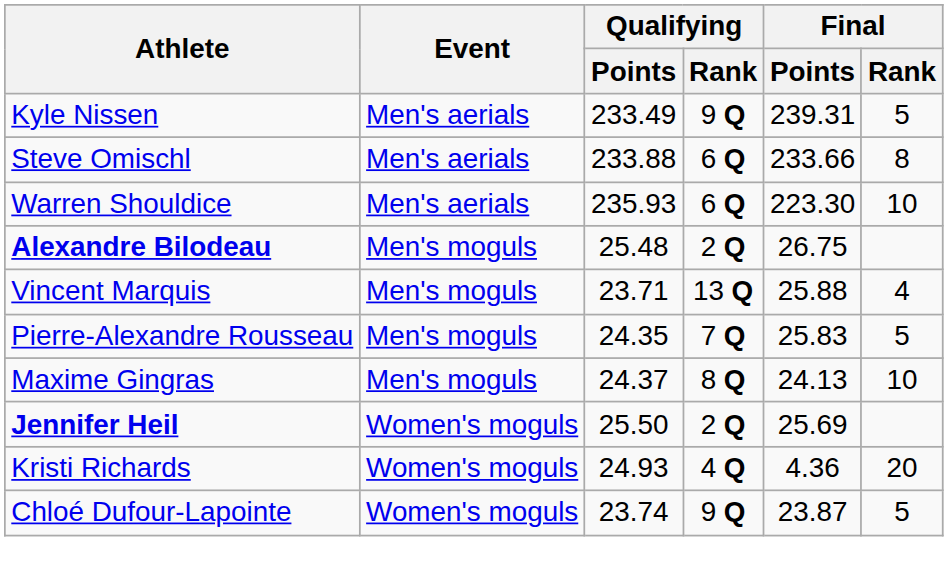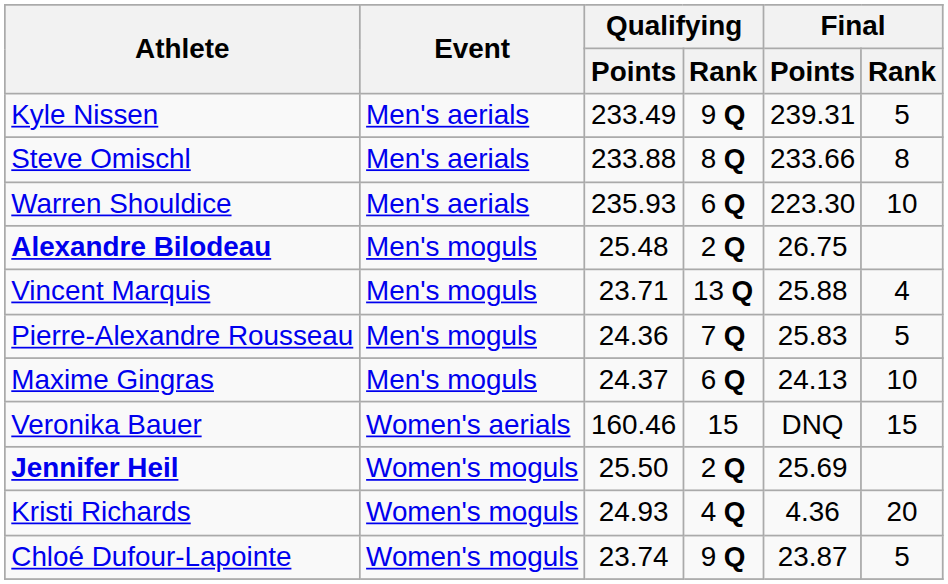 <table class="wikitable">
 <tr>
 <th rowspan="2">Athlete</th>
 <th rowspan="2">Event</th>
 <th colspan="2">Qualifying</th>
 <th colspan="2">Final</th>
 </tr>
 <tr>
 <th>Points</th>
 <th>Rank</th>
 <th>Points</th>
 <th>Rank</th>
 </tr>
 <tr>
 <td><a href='#'>Kyle Nissen</a></td>
 <td><a href='#'>Men's aerials</a></td>
 <td align="center">233.49</td>
 <td align="center">9 <strong>Q</strong></td>
 <td align="center">239.31</td>
 <td align="center">5</td>
 </tr>
 <tr>
 <td><a href='#'>Steve Omischl</a></td>
 <td><a href='#'>Men's aerials</a></td>
 <td align="center">233.88</td>
-<td align="center">6 <strong>Q</strong></td>
+<td align="center">8 <strong>Q</strong></td>
 <td align="center">233.66</td>
 <td align="center">8</td>
 </tr>
 <tr>
 <td><a href='#'>Warren Shouldice</a></td>
 <td><a href='#'>Men's aerials</a></td>
 <td align="center">235.93</td>
 <td align="center">6 <strong>Q</strong></td>
 <td align="center">223.30</td>
 <td align="center">10</td>
 </tr>
 <tr>
 <td><strong><a href='#'>Alexandre Bilodeau</a></strong></td>
 <td><a href='#'>Men's moguls</a></td>
 <td align="center">25.48</td>
 <td align="center">2 <strong>Q</strong></td>
 <td align="center">26.75</td>
 <td align="center"></td>
 </tr>
 <tr>
 <td><a href='#'>Vincent Marquis</a></td>
 <td><a href='#'>Men's moguls</a></td>
 <td align="center">23.71</td>
 <td align="center">13 <strong>Q</strong></td>
 <td align="center">25.88</td>
 <td align="center">4</td>
 </tr>
 <tr>
 <td><a href='#'>Pierre-Alexandre Rousseau</a></td>
 <td><a href='#'>Men's moguls</a></td>
-<td align="center">24.35</td>
+<td align="center">24.36</td>
 <td align="center">7 <strong>Q</strong></td>
 <td align="center">25.83</td>
 <td align="center">5</td>
 </tr>
 <tr>
 <td><a href='#'>Maxime Gingras</a></td>
 <td><a href='#'>Men's moguls</a></td>
 <td align="center">24.37</td>
-<td align="center">8 <strong>Q</strong></td>
+<td align="center">6 <strong>Q</strong></td>
 <td align="center">24.13</td>
 <td align="center">10</td>
+</tr>
+<tr>
+<td><a href='#'>Veronika Bauer</a></td>
+<td><a href='#'>Women's aerials</a></td>
+<td align="center">160.46</td>
+<td align="center">15</td>
+<td align="center">DNQ</td>
+<td align="center">15</td>
 </tr>
 <tr>
 <td><strong><a href='#'>Jennifer Heil</a></strong></td>
 <td><a href='#'>Women's moguls</a></td>
 <td align="center">25.50</td>
 <td align="center">2 <strong>Q</strong></td>
 <td align="center">25.69</td>
 <td align="center"></td>
 </tr>
 <tr>
 <td><a href='#'>Kristi Richards</a></td>
 <td><a href='#'>Women's moguls</a></td>
 <td align="center">24.93</td>
 <td align="center">4 <strong>Q</strong></td>
 <td align="center">4.36</td>
 <td align="center">20</td>
 </tr>
 <tr>
 <td><a href='#'>Chloé Dufour-Lapointe</a></td>
 <td><a href='#'>Women's moguls</a></td>
 <td align="center">23.74</td>
 <td align="center">9 <strong>Q</strong></td>
 <td align="center">23.87</td>
 <td align="center">5</td>
 </tr>
 </table>
